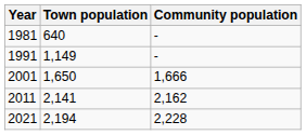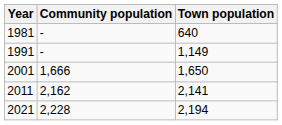 <table class="wikitable">
 <tr>
 <th>Year</th>
+<th>Community population</th>
 <th>Town population</th>
-<th>Community population</th>
 </tr>
 <tr>
 <td>1981</td>
+<td>-</td>
 <td>640</td>
-<td>-</td>
 </tr>
 <tr>
 <td>1991</td>
+<td>-</td>
 <td>1,149</td>
-<td>-</td>
 </tr>
 <tr>
 <td>2001</td>
+<td>1,666</td>
 <td>1,650</td>
-<td>1,666</td>
 </tr>
 <tr>
 <td>2011</td>
+<td>2,162</td>
 <td>2,141</td>
-<td>2,162</td>
 </tr>
 <tr>
 <td>2021</td>
+<td>2,228</td>
 <td>2,194</td>
-<td>2,228</td>
 </tr>
 </table>
